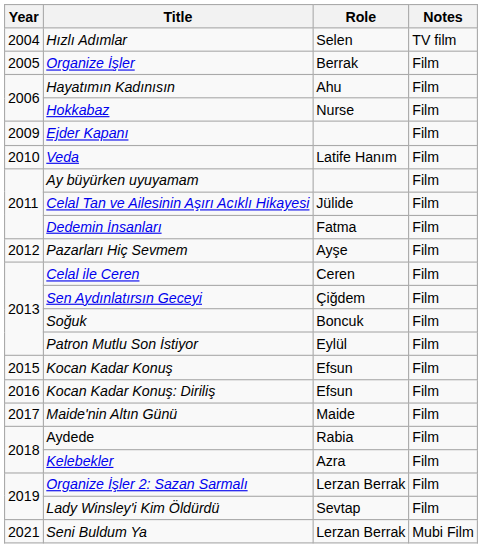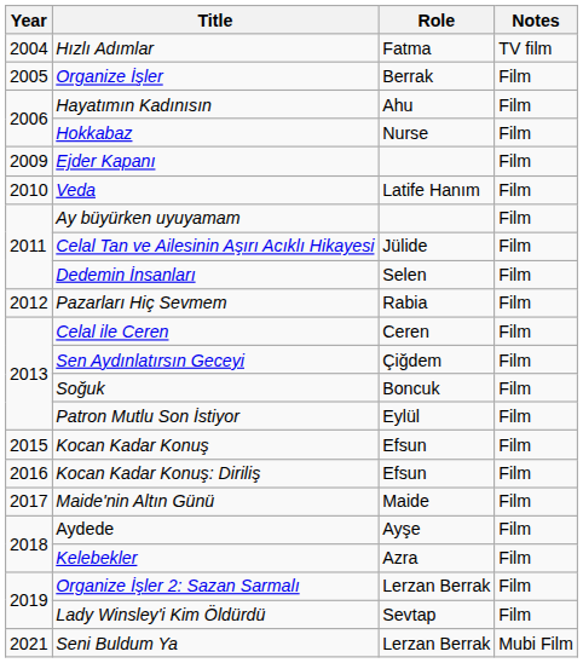 <table class="wikitable"  style="font-size: 80%;">
 <tr>
 <th>Year</th>
 <th>Title</th>
 <th>Role</th>
 <th>Notes</th>
 </tr>
 <tr>
 <td>2004</td>
 <td><em>Hızlı Adımlar</em></td>
-<td>Selen</td>
+<td>Fatma</td>
 <td>TV film</td>
 </tr>
 <tr>
 <td>2005</td>
 <td><em><a href='#'>Organize İşler</a></em></td>
 <td>Berrak</td>
 <td>Film</td>
 </tr>
 <tr>
 <td rowspan="2">2006</td>
 <td><em>Hayatımın Kadınısın</em></td>
 <td>Ahu</td>
 <td>Film</td>
 </tr>
 <tr>
 <td><em><a href='#'>Hokkabaz</a></em></td>
 <td>Nurse</td>
 <td>Film</td>
 </tr>
 <tr>
 <td>2009</td>
 <td><em><a href='#'>Ejder Kapanı</a></em></td>
 <td></td>
 <td>Film</td>
 </tr>
 <tr>
 <td>2010</td>
 <td><em><a href='#'>Veda</a></em></td>
 <td>Latife Hanım</td>
 <td>Film</td>
 </tr>
 <tr>
 <td rowspan="3">2011</td>
 <td><em>Ay büyürken uyuyamam </em></td>
 <td></td>
 <td>Film</td>
 </tr>
 <tr>
 <td><em><a href='#'>Celal Tan ve Ailesinin Aşırı Acıklı Hikayesi</a></em></td>
 <td>Jülide</td>
 <td>Film</td>
 </tr>
 <tr>
 <td><em><a href='#'>Dedemin İnsanları</a></em></td>
-<td>Fatma</td>
+<td>Selen</td>
 <td>Film</td>
 </tr>
 <tr>
 <td>2012</td>
 <td><em>Pazarları Hiç Sevmem</em></td>
-<td>Ayşe</td>
+<td>Rabia</td>
 <td>Film</td>
 </tr>
 <tr>
 <td rowspan="4">2013</td>
 <td><em> <a href='#'>Celal ile Ceren</a></em></td>
 <td>Ceren</td>
 <td>Film</td>
 </tr>
 <tr>
 <td><em><a href='#'>Sen Aydınlatırsın Geceyi</a></em></td>
 <td>Çiğdem</td>
 <td>Film</td>
 </tr>
 <tr>
 <td><em>Soğuk</em></td>
 <td>Boncuk</td>
 <td>Film</td>
 </tr>
 <tr>
 <td><em>Patron Mutlu Son İstiyor</em></td>
 <td>Eylül</td>
 <td>Film</td>
 </tr>
 <tr>
 <td>2015</td>
 <td><em>Kocan Kadar Konuş </em></td>
 <td>Efsun</td>
 <td>Film</td>
 </tr>
 <tr>
 <td>2016</td>
 <td><em>Kocan Kadar Konuş: Diriliş</em></td>
 <td>Efsun</td>
 <td>Film</td>
 </tr>
 <tr>
 <td>2017</td>
 <td><em>Maide'nin Altın Günü</em></td>
 <td>Maide</td>
 <td>Film</td>
 </tr>
 <tr>
 <td rowspan="2">2018</td>
 <td>Aydede</td>
-<td>Rabia</td>
+<td>Ayşe</td>
 <td>Film</td>
 </tr>
 <tr>
 <td><em><a href='#'>Kelebekler</a></em></td>
 <td>Azra</td>
 <td>Film</td>
 </tr>
 <tr>
 <td rowspan="2">2019</td>
 <td><em><a href='#'>Organize İşler 2: Sazan Sarmalı</a></em></td>
 <td>Lerzan Berrak</td>
 <td>Film</td>
 </tr>
 <tr>
 <td><em>Lady Winsley'i Kim Öldürdü</em></td>
 <td>Sevtap</td>
 <td>Film</td>
 </tr>
 <tr>
 <td>2021</td>
 <td><em>Seni Buldum Ya</em></td>
 <td>Lerzan Berrak</td>
 <td>Mubi Film</td>
 </tr>
 </table>
